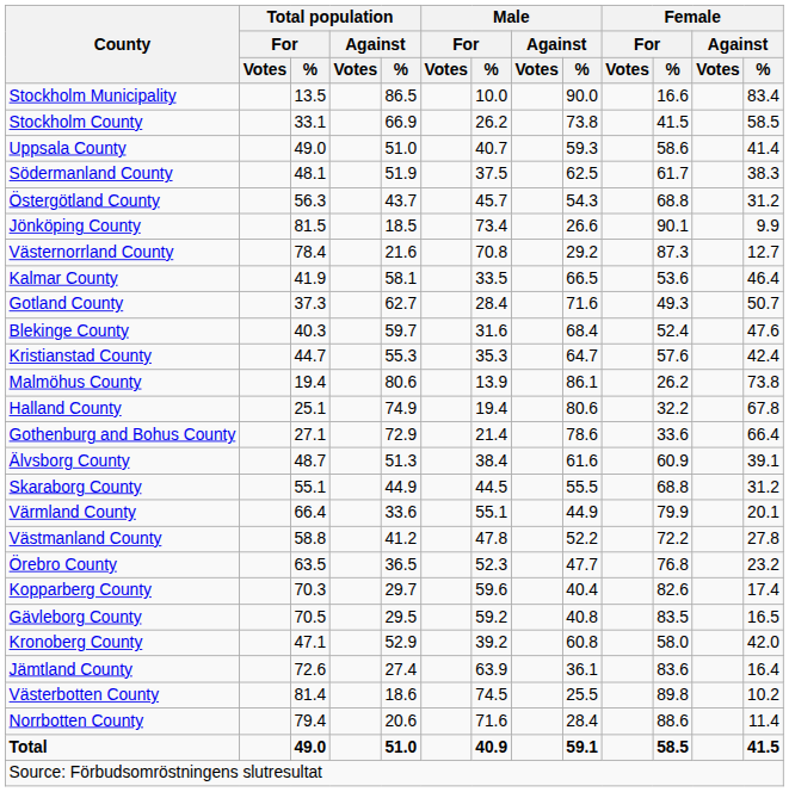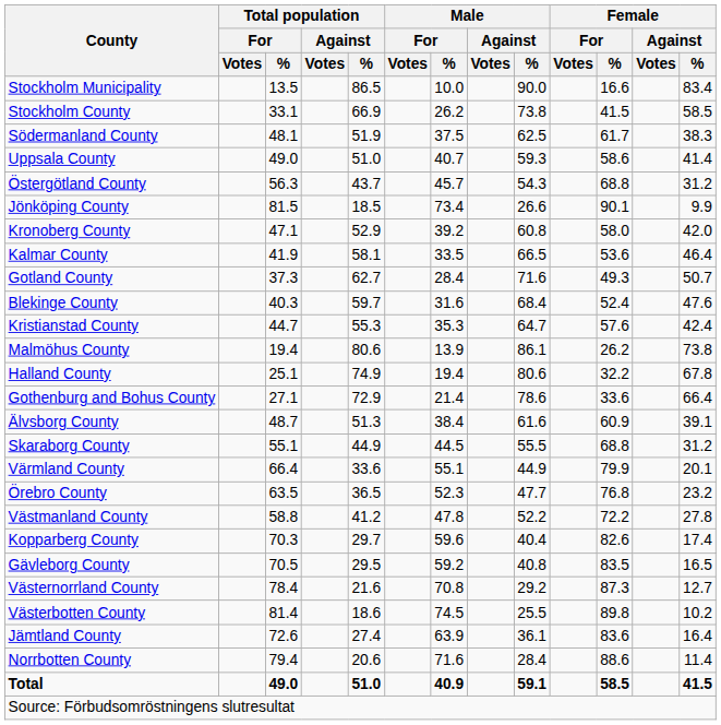 <table class="wikitable sortable" style="text-align:right;">
 <tr>
 <th rowspan=3>County</th>
 <th colspan=4>Total population</th>
 <th colspan=4>Male</th>
 <th colspan=4>Female</th>
 </tr>
 <tr>
 <th colspan=2>For</th>
 <th colspan=2>Against</th>
 <th colspan=2>For</th>
 <th colspan=2>Against</th>
 <th colspan=2>For</th>
 <th colspan=2>Against</th>
 </tr>
 <tr>
 <th>Votes</th>
 <th>%</th>
 <th>Votes</th>
 <th>%</th>
 <th>Votes</th>
 <th>%</th>
 <th>Votes</th>
 <th>%</th>
 <th>Votes</th>
 <th>%</th>
 <th>Votes</th>
 <th>%</th>
 </tr>
 <tr>
 <td align="left"><a href='#'>Stockholm Municipality</a></td>
 <td></td>
 <td>13.5</td>
 <td><strong></strong></td>
 <td>86.5</td>
 <td></td>
 <td>10.0</td>
 <td></td>
 <td>90.0</td>
 <td></td>
 <td>16.6</td>
 <td></td>
 <td>83.4</td>
 </tr>
 <tr>
 <td align="left"><a href='#'>Stockholm County</a></td>
 <td></td>
 <td>33.1</td>
 <td><strong></strong></td>
 <td>66.9</td>
 <td></td>
 <td>26.2</td>
 <td></td>
 <td>73.8</td>
 <td></td>
 <td>41.5</td>
 <td></td>
 <td>58.5</td>
 </tr>
 <tr>
+<td align="left"><a href='#'>Södermanland County</a></td>
+<td></td>
+<td>48.1</td>
+<td><strong></strong></td>
+<td>51.9</td>
+<td></td>
+<td>37.5</td>
+<td></td>
+<td>62.5</td>
+<td></td>
+<td>61.7</td>
+<td></td>
+<td>38.3</td>
+</tr>
+<tr>
 <td align="left"><a href='#'>Uppsala County</a></td>
 <td></td>
 <td>49.0</td>
 <td><strong></strong></td>
 <td>51.0</td>
 <td></td>
 <td>40.7</td>
 <td></td>
 <td>59.3</td>
 <td></td>
 <td>58.6</td>
 <td></td>
 <td>41.4</td>
-</tr>
-<tr>
-<td align="left"><a href='#'>Södermanland County</a></td>
-<td></td>
-<td>48.1</td>
-<td><strong></strong></td>
-<td>51.9</td>
-<td></td>
-<td>37.5</td>
-<td></td>
-<td>62.5</td>
-<td></td>
-<td>61.7</td>
-<td></td>
-<td>38.3</td>
 </tr>
 <tr>
 <td align="left"><a href='#'>Östergötland County</a></td>
 <td><strong></strong></td>
 <td>56.3</td>
 <td></td>
 <td>43.7</td>
 <td></td>
 <td>45.7</td>
 <td></td>
 <td>54.3</td>
 <td></td>
 <td>68.8</td>
 <td></td>
 <td>31.2</td>
 </tr>
 <tr>
 <td align="left"><a href='#'>Jönköping County</a></td>
 <td><strong></strong></td>
 <td>81.5</td>
 <td></td>
 <td>18.5</td>
 <td></td>
 <td>73.4</td>
 <td></td>
 <td>26.6</td>
 <td></td>
 <td>90.1</td>
 <td></td>
 <td>9.9</td>
 </tr>
 <tr>
-<td align="left"><a href='#'>Västernorrland County</a></td>
+<td align="left"><a href='#'>Kronoberg County</a></td>
+<td></td>
+<td>47.1</td>
 <td><strong></strong></td>
-<td>78.4</td>
+<td>52.9</td>
 <td></td>
-<td>21.6</td>
+<td>39.2</td>
 <td></td>
-<td>70.8</td>
+<td>60.8</td>
 <td></td>
-<td>29.2</td>
+<td>58.0</td>
 <td></td>
-<td>87.3</td>
-<td></td>
-<td>12.7</td>
+<td>42.0</td>
 </tr>
 <tr>
 <td align="left"><a href='#'>Kalmar County</a></td>
 <td></td>
 <td>41.9</td>
 <td><strong></strong></td>
 <td>58.1</td>
 <td></td>
 <td>33.5</td>
 <td></td>
 <td>66.5</td>
 <td></td>
 <td>53.6</td>
 <td></td>
 <td>46.4</td>
 </tr>
 <tr>
 <td align="left"><a href='#'>Gotland County</a></td>
 <td></td>
 <td>37.3</td>
 <td><strong></strong></td>
 <td>62.7</td>
 <td></td>
 <td>28.4</td>
 <td></td>
 <td>71.6</td>
 <td></td>
 <td>49.3</td>
 <td></td>
 <td>50.7</td>
 </tr>
 <tr>
 <td align="left"><a href='#'>Blekinge County</a></td>
 <td></td>
 <td>40.3</td>
 <td><strong></strong></td>
 <td>59.7</td>
 <td></td>
 <td>31.6</td>
 <td></td>
 <td>68.4</td>
 <td></td>
 <td>52.4</td>
 <td></td>
 <td>47.6</td>
 </tr>
 <tr>
 <td align="left"><a href='#'>Kristianstad County</a></td>
 <td></td>
 <td>44.7</td>
 <td><strong></strong></td>
 <td>55.3</td>
 <td></td>
 <td>35.3</td>
 <td></td>
 <td>64.7</td>
 <td></td>
 <td>57.6</td>
 <td></td>
 <td>42.4</td>
 </tr>
 <tr>
 <td align="left"><a href='#'>Malmöhus County</a></td>
 <td></td>
 <td>19.4</td>
 <td><strong></strong></td>
 <td>80.6</td>
 <td></td>
 <td>13.9</td>
 <td></td>
 <td>86.1</td>
 <td></td>
 <td>26.2</td>
 <td></td>
 <td>73.8</td>
 </tr>
 <tr>
 <td align="left"><a href='#'>Halland County</a></td>
 <td></td>
 <td>25.1</td>
 <td><strong></strong></td>
 <td>74.9</td>
 <td></td>
 <td>19.4</td>
 <td></td>
 <td>80.6</td>
 <td></td>
 <td>32.2</td>
 <td></td>
 <td>67.8</td>
 </tr>
 <tr>
 <td align="left"><a href='#'>Gothenburg and Bohus County</a></td>
 <td></td>
 <td>27.1</td>
 <td><strong></strong></td>
 <td>72.9</td>
 <td></td>
 <td>21.4</td>
 <td></td>
 <td>78.6</td>
 <td></td>
 <td>33.6</td>
 <td></td>
 <td>66.4</td>
 </tr>
 <tr>
 <td align="left"><a href='#'>Älvsborg County</a></td>
 <td></td>
 <td>48.7</td>
 <td><strong></strong></td>
 <td>51.3</td>
 <td></td>
 <td>38.4</td>
 <td></td>
 <td>61.6</td>
 <td></td>
 <td>60.9</td>
 <td></td>
 <td>39.1</td>
 </tr>
 <tr>
 <td align="left"><a href='#'>Skaraborg County</a></td>
 <td><strong></strong></td>
 <td>55.1</td>
 <td></td>
 <td>44.9</td>
 <td></td>
 <td>44.5</td>
 <td></td>
 <td>55.5</td>
 <td></td>
 <td>68.8</td>
 <td></td>
 <td>31.2</td>
 </tr>
 <tr>
 <td align="left"><a href='#'>Värmland County</a></td>
 <td><strong></strong></td>
 <td>66.4</td>
 <td></td>
 <td>33.6</td>
 <td></td>
 <td>55.1</td>
 <td></td>
 <td>44.9</td>
 <td></td>
 <td>79.9</td>
 <td></td>
 <td>20.1</td>
 </tr>
 <tr>
+<td align="left"><a href='#'>Örebro County</a></td>
+<td><strong></strong></td>
+<td>63.5</td>
+<td></td>
+<td>36.5</td>
+<td></td>
+<td>52.3</td>
+<td></td>
+<td>47.7</td>
+<td></td>
+<td>76.8</td>
+<td></td>
+<td>23.2</td>
+</tr>
+<tr>
 <td align="left"><a href='#'>Västmanland County</a></td>
 <td><strong></strong></td>
 <td>58.8</td>
 <td></td>
 <td>41.2</td>
 <td></td>
 <td>47.8</td>
 <td></td>
 <td>52.2</td>
 <td></td>
 <td>72.2</td>
 <td></td>
 <td>27.8</td>
-</tr>
-<tr>
-<td align="left"><a href='#'>Örebro County</a></td>
-<td><strong></strong></td>
-<td>63.5</td>
-<td></td>
-<td>36.5</td>
-<td></td>
-<td>52.3</td>
-<td></td>
-<td>47.7</td>
-<td></td>
-<td>76.8</td>
-<td></td>
-<td>23.2</td>
 </tr>
 <tr>
 <td align="left"><a href='#'>Kopparberg County</a></td>
 <td><strong></strong></td>
 <td>70.3</td>
 <td></td>
 <td>29.7</td>
 <td></td>
 <td>59.6</td>
 <td></td>
 <td>40.4</td>
 <td></td>
 <td>82.6</td>
 <td></td>
 <td>17.4</td>
 </tr>
 <tr>
 <td align="left"><a href='#'>Gävleborg County</a></td>
 <td><strong></strong></td>
 <td>70.5</td>
 <td></td>
 <td>29.5</td>
 <td></td>
 <td>59.2</td>
 <td></td>
 <td>40.8</td>
 <td></td>
 <td>83.5</td>
 <td></td>
 <td>16.5</td>
 </tr>
 <tr>
-<td align="left"><a href='#'>Kronoberg County</a></td>
+<td align="left"><a href='#'>Västernorrland County</a></td>
+<td><strong></strong></td>
+<td>78.4</td>
 <td></td>
-<td>47.1</td>
+<td>21.6</td>
+<td></td>
+<td>70.8</td>
+<td></td>
+<td>29.2</td>
+<td></td>
+<td>87.3</td>
+<td></td>
+<td>12.7</td>
+</tr>
+<tr>
+<td align="left"><a href='#'>Västerbotten County</a></td>
 <td><strong></strong></td>
-<td>52.9</td>
+<td>81.4</td>
 <td></td>
-<td>39.2</td>
+<td>18.6</td>
 <td></td>
-<td>60.8</td>
+<td>74.5</td>
 <td></td>
-<td>58.0</td>
+<td>25.5</td>
 <td></td>
-<td>42.0</td>
+<td>89.8</td>
+<td></td>
+<td>10.2</td>
 </tr>
 <tr>
 <td align="left"><a href='#'>Jämtland County</a></td>
 <td><strong></strong></td>
 <td>72.6</td>
 <td></td>
 <td>27.4</td>
 <td></td>
 <td>63.9</td>
 <td></td>
 <td>36.1</td>
 <td></td>
 <td>83.6</td>
 <td></td>
 <td>16.4</td>
-</tr>
-<tr>
-<td align="left"><a href='#'>Västerbotten County</a></td>
-<td><strong></strong></td>
-<td>81.4</td>
-<td></td>
-<td>18.6</td>
-<td></td>
-<td>74.5</td>
-<td></td>
-<td>25.5</td>
-<td></td>
-<td>89.8</td>
-<td></td>
-<td>10.2</td>
 </tr>
 <tr>
 <td align="left"><a href='#'>Norrbotten County</a></td>
 <td><strong></strong></td>
 <td>79.4</td>
 <td></td>
 <td>20.6</td>
 <td></td>
 <td>71.6</td>
 <td></td>
 <td>28.4</td>
 <td></td>
 <td>88.6</td>
 <td></td>
 <td>11.4</td>
 </tr>
 <tr style=font-weight:bold class="sortbottom">
 <td align=left>Total</td>
 <td></td>
 <td>49.0</td>
 <td></td>
 <td>51.0</td>
 <td></td>
 <td>40.9</td>
 <td></td>
 <td>59.1</td>
 <td></td>
 <td>58.5</td>
 <td></td>
 <td>41.5</td>
 </tr>
 <tr class="sortbottom">
 <td align=left colspan=13>Source:  Förbudsomröstningens slutresultat</td>
 </tr>
 </table>
